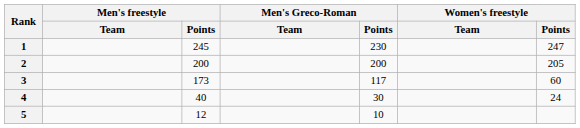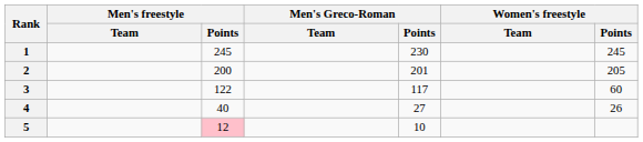 <table class="wikitable" style="text-align:center;">
 <tr>
 <th width=50 rowspan="2">Rank</th>
 <th colspan="2">Men's freestyle</th>
 <th colspan="2">Men's Greco-Roman</th>
 <th colspan="2">Women's freestyle</th>
 </tr>
 <tr>
 <th width=200>Team</th>
 <th width=50>Points</th>
 <th width=200>Team</th>
 <th width=50>Points</th>
 <th width=200>Team</th>
 <th width=50>Points</th>
 </tr>
 <tr>
 <th>1</th>
 <td align=left></td>
 <td>245</td>
 <td align=left></td>
 <td>230</td>
 <td align=left></td>
-<td>247</td>
+<td>245</td>
 </tr>
 <tr>
 <th>2</th>
 <td align=left></td>
 <td>200</td>
 <td align=left></td>
-<td>200</td>
+<td>201</td>
 <td align=left></td>
 <td>205</td>
 </tr>
 <tr>
 <th>3</th>
 <td align=left></td>
-<td>173</td>
+<td>122</td>
 <td align=left></td>
 <td>117</td>
 <td align=left></td>
 <td>60</td>
 </tr>
 <tr>
 <th>4</th>
 <td align=left></td>
 <td>40</td>
 <td align=left></td>
-<td>30</td>
+<td>27</td>
 <td align=left></td>
-<td>24</td>
+<td>26</td>
 </tr>
 <tr>
 <th>5</th>
 <td align=left></td>
-<td>12</td>
+<td style="background: pink;">12</td>
 <td align=left></td>
 <td>10</td>
 <td align=left></td>
 <td></td>
 </tr>
 </table>
